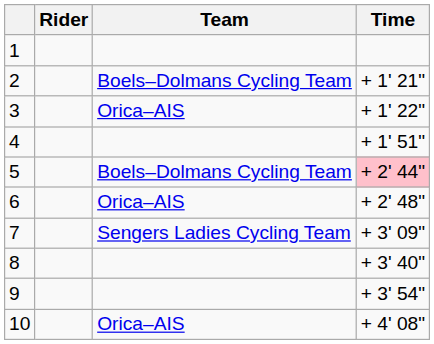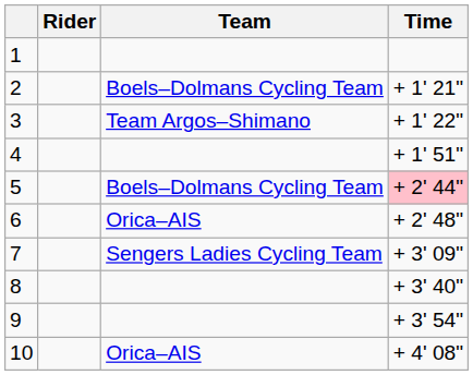 <table class="wikitable">
 <tr>
 <th></th>
 <th>Rider</th>
 <th>Team</th>
 <th>Time</th>
 </tr>
 <tr>
 <td>1</td>
 <td> </td>
 <td></td>
 <td align="right"></td>
 </tr>
 <tr>
 <td>2</td>
 <td></td>
 <td><a href='#'>Boels–Dolmans Cycling Team</a></td>
 <td align="right">+ 1' 21"</td>
 </tr>
 <tr>
 <td>3</td>
 <td></td>
-<td><a href='#'>Orica–AIS</a></td>
+<td><a href='#'>Team Argos–Shimano</a></td>
 <td align="right">+ 1' 22"</td>
 </tr>
 <tr>
 <td>4</td>
 <td></td>
 <td></td>
 <td align="right">+ 1' 51"</td>
 </tr>
 <tr>
 <td>5</td>
 <td></td>
 <td><a href='#'>Boels–Dolmans Cycling Team</a></td>
 <td align="right" style="background: pink;">+ 2' 44"</td>
 </tr>
 <tr>
 <td>6</td>
 <td></td>
 <td><a href='#'>Orica–AIS</a></td>
 <td align="right">+ 2' 48"</td>
 </tr>
 <tr>
 <td>7</td>
 <td></td>
 <td><a href='#'>Sengers Ladies Cycling Team</a></td>
 <td align="right">+ 3' 09"</td>
 </tr>
 <tr>
 <td>8</td>
 <td></td>
 <td></td>
 <td align="right">+ 3' 40"</td>
 </tr>
 <tr>
 <td>9</td>
 <td></td>
 <td></td>
 <td align="right">+ 3' 54"</td>
 </tr>
 <tr>
 <td>10</td>
 <td></td>
 <td><a href='#'>Orica–AIS</a></td>
 <td align="right">+ 4' 08"</td>
 </tr>
 </table>
